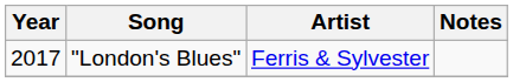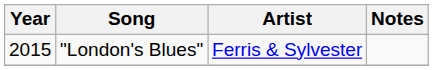 <table class="wikitable sortable">
 <tr>
 <th>Year</th>
 <th>Song</th>
 <th>Artist</th>
 <th class="unsortable">Notes</th>
 </tr>
 <tr>
-<td>2017</td>
+<td>2015</td>
 <td>"London's Blues"</td>
 <td><a href='#'>Ferris & Sylvester</a></td>
 <td></td>
 </tr>
 <tr>
 </tr>
 </table>
